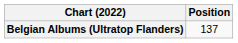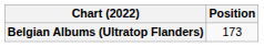 <table class="wikitable plainrowheaders">
 <tr>
 <th>Chart (2022)</th>
 <th>Position</th>
 </tr>
 <tr>
 <th scope="row">Belgian Albums (Ultratop Flanders)</th>
-<td style="text-align:center;">137</td>
+<td style="text-align:center;">173</td>
 </tr>
 </table>
